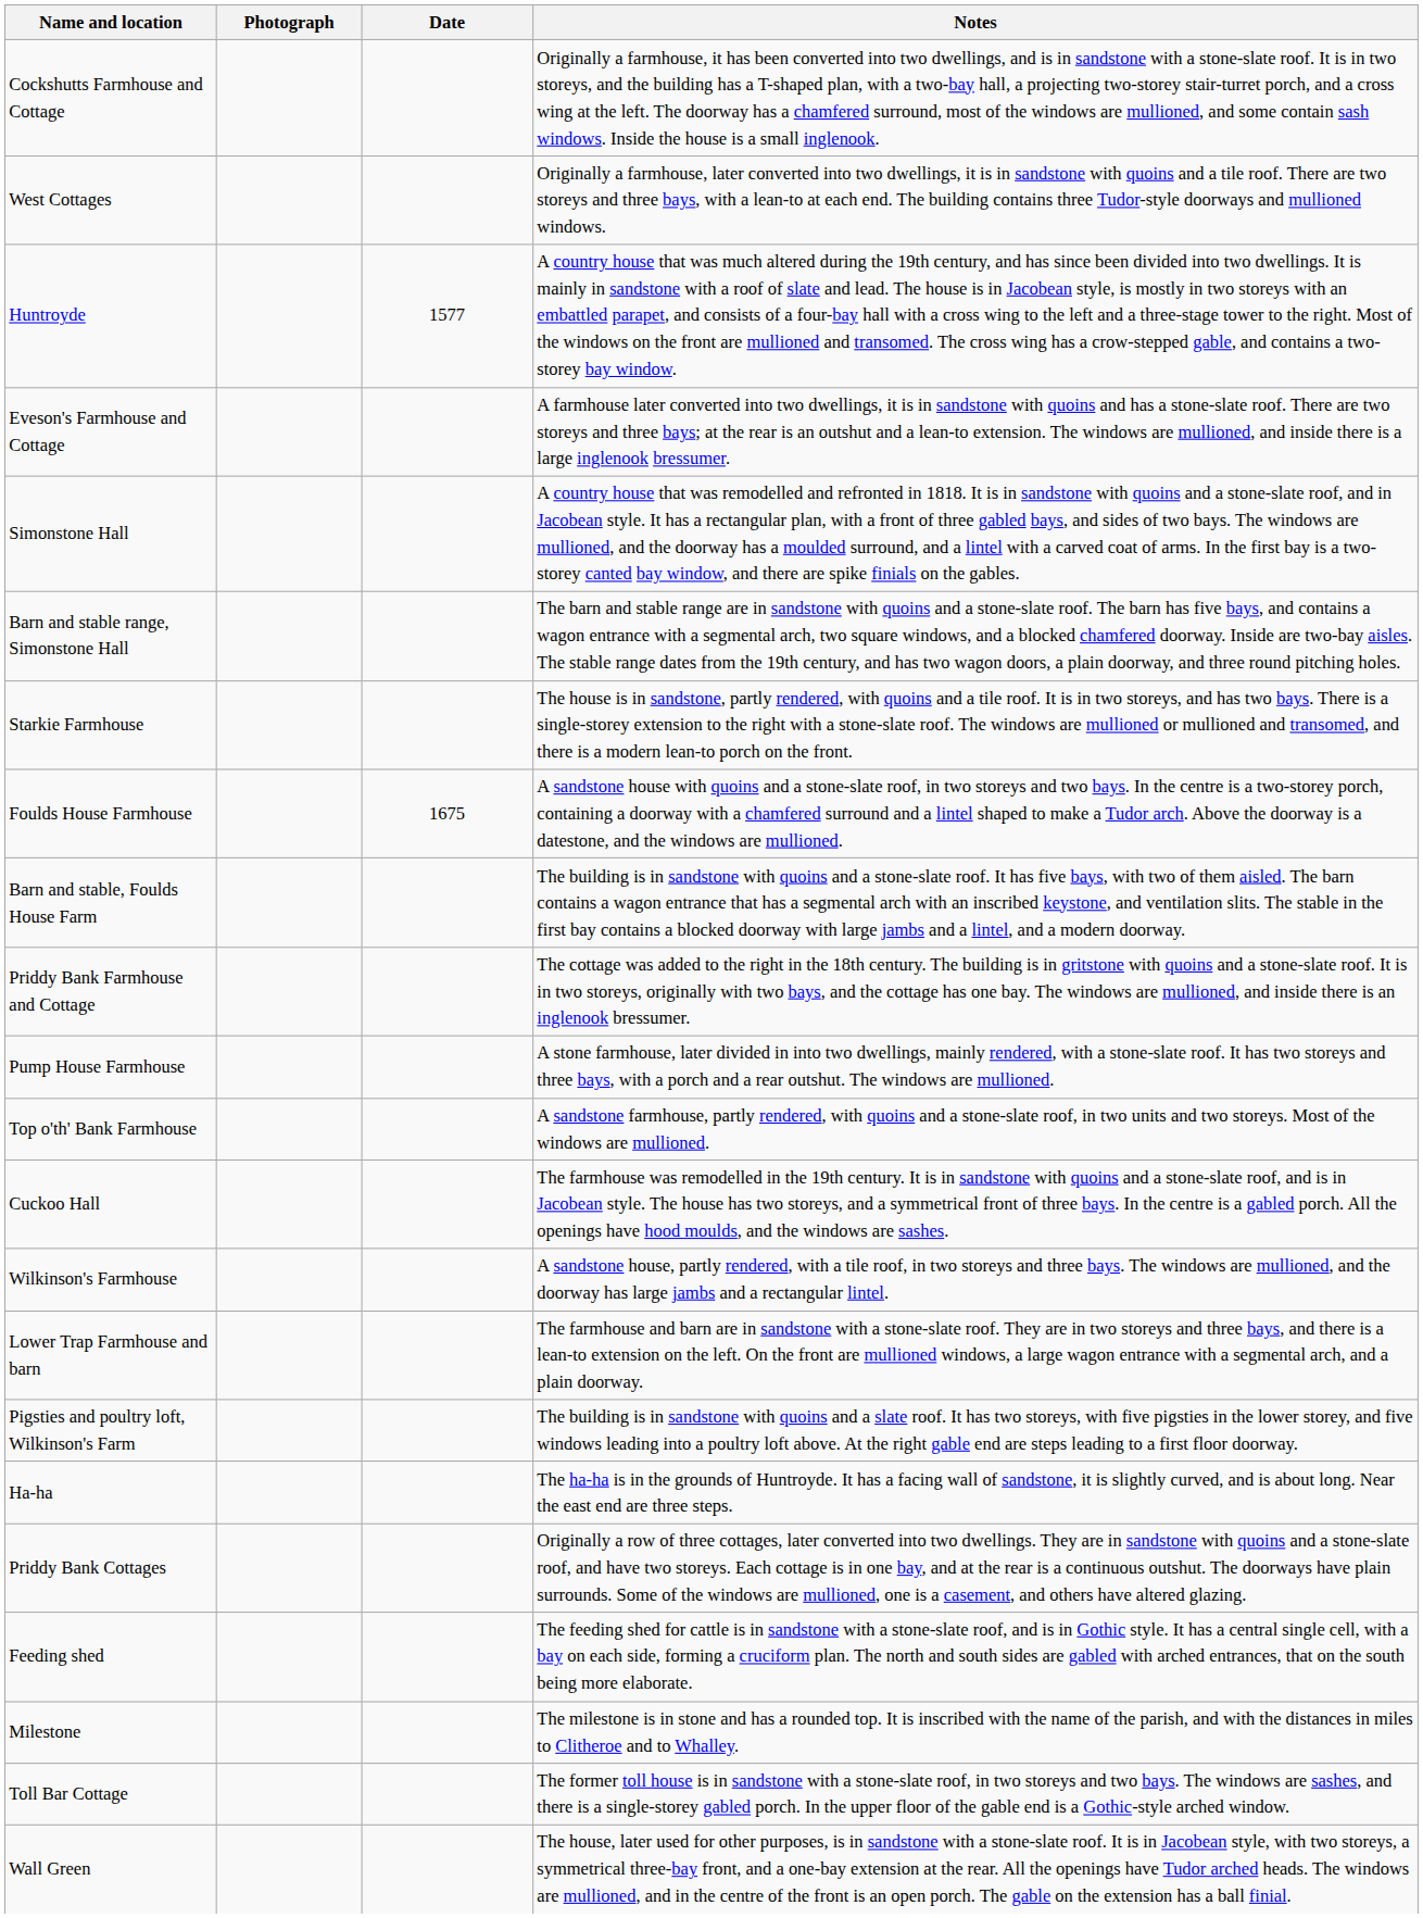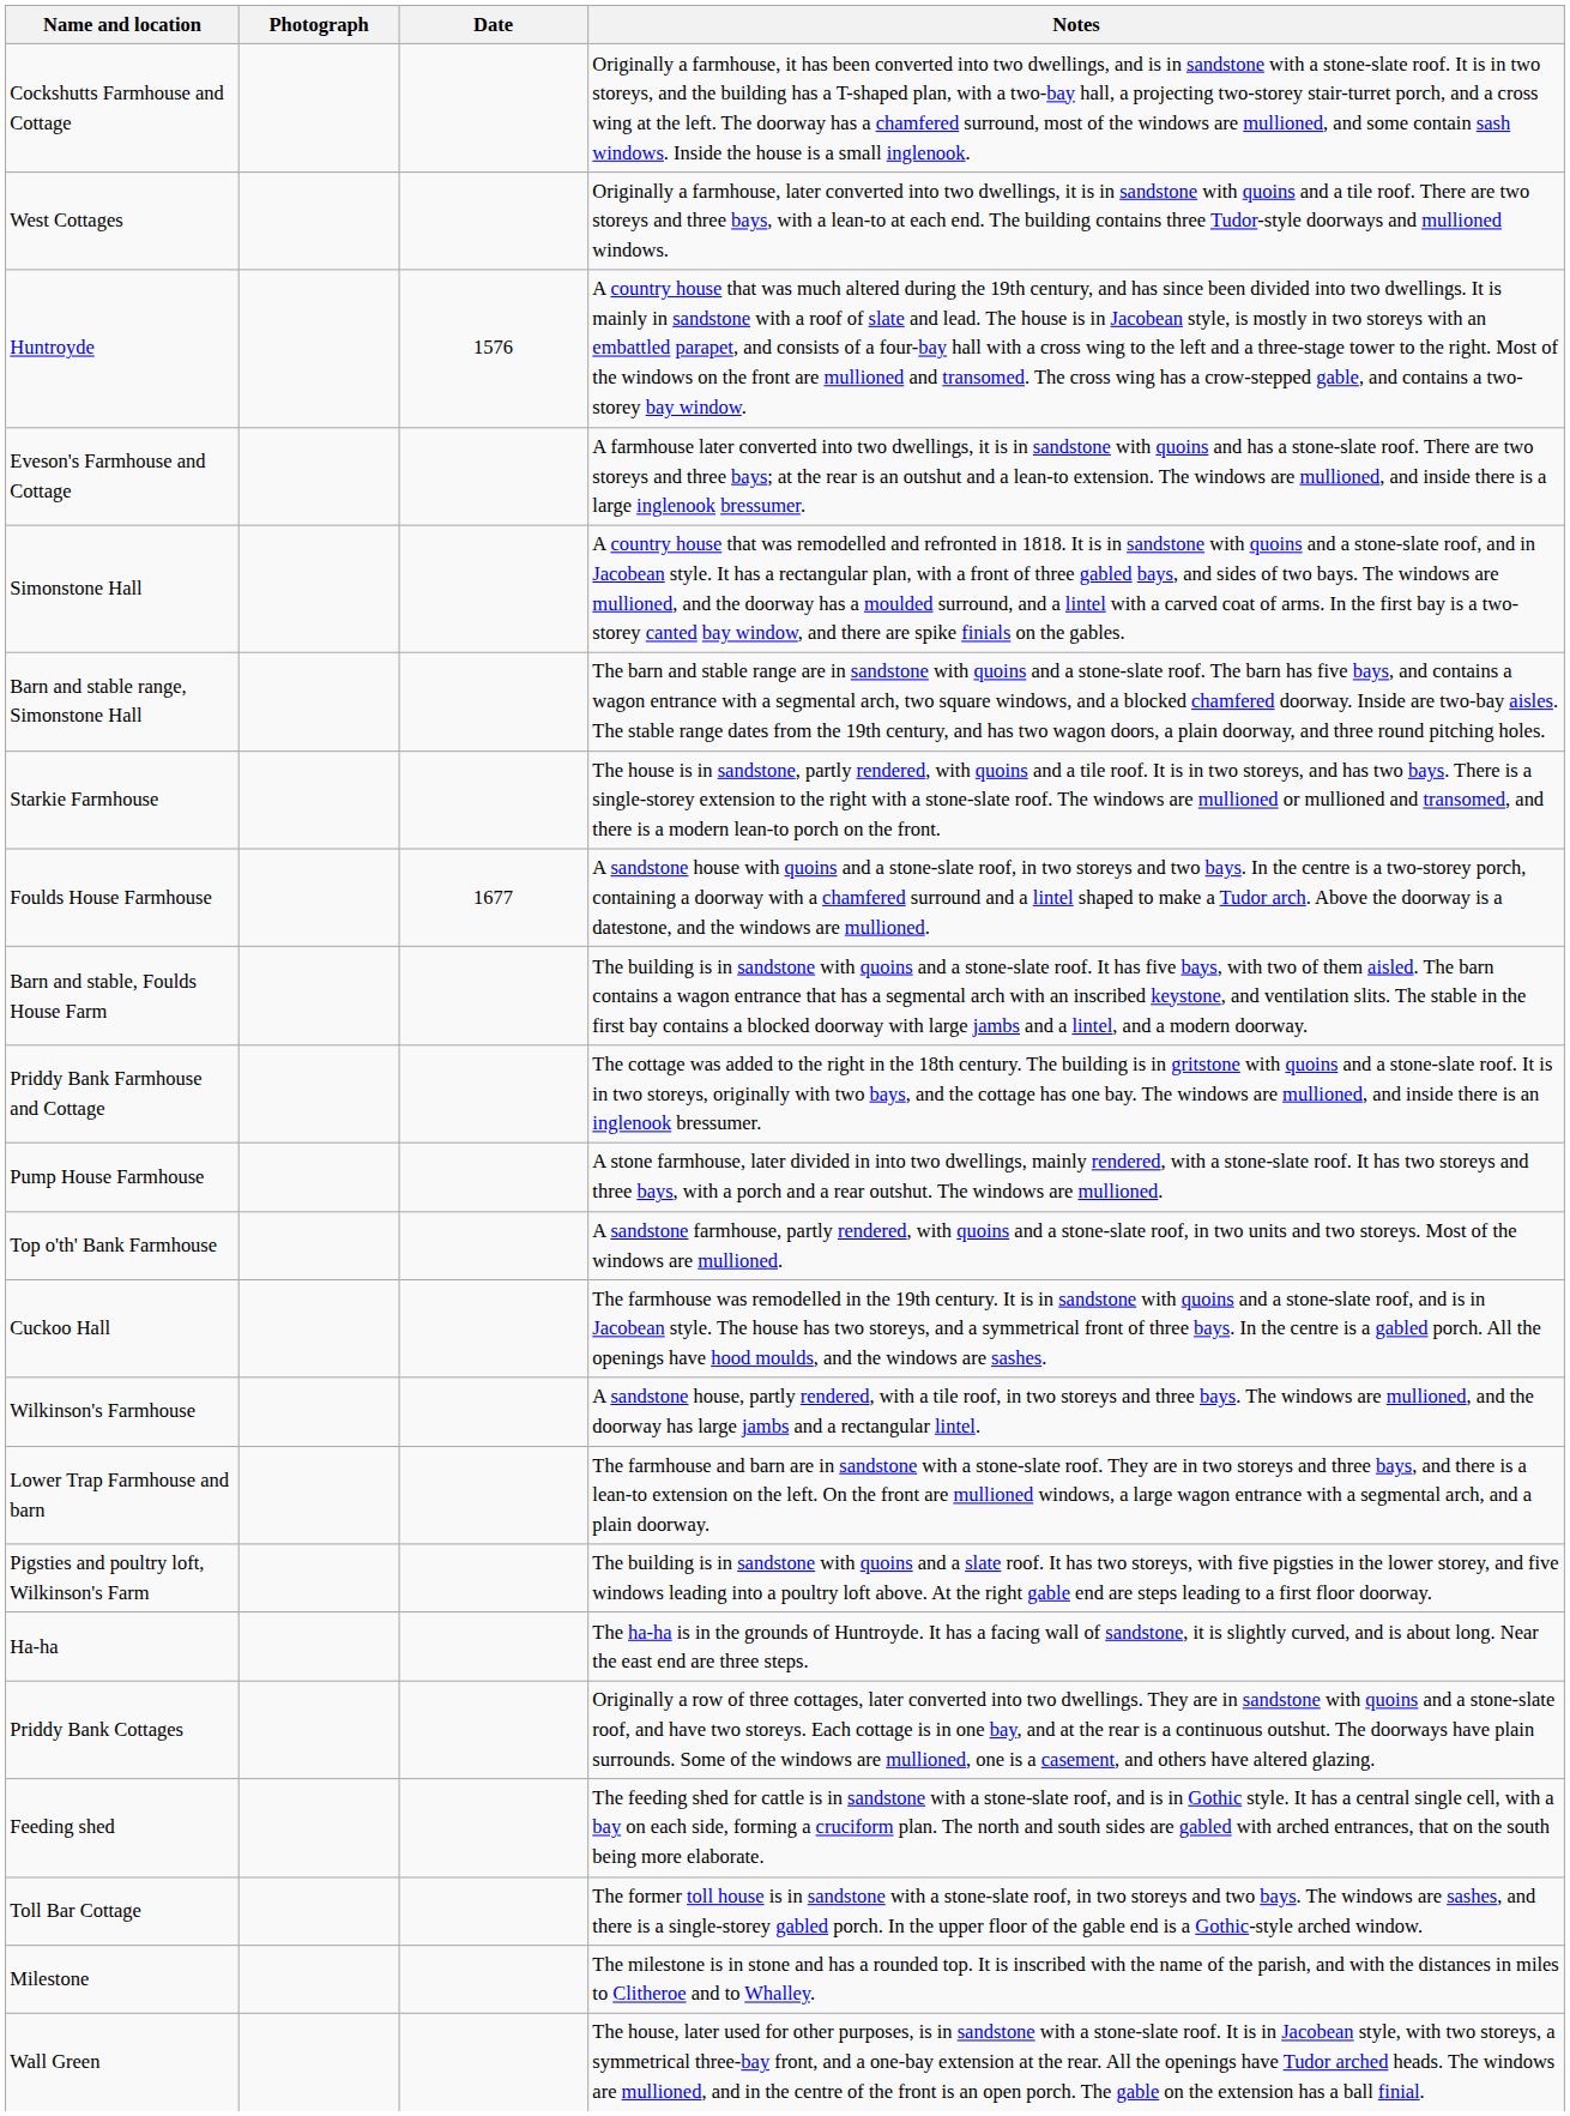 <table class="wikitable sortable plainrowheaders" style="width:100%;border:0px;text-align:left;line-height:150%;">
 <tr>
 <th scope="col"  style="width:150px">Name and location</th>
 <th scope="col"  style="width:100px" class="unsortable">Photograph</th>
 <th scope="col"  style="width:120px">Date</th>
 <th scope="col"  style="width:650px" class="unsortable">Notes</th>
 </tr>
 <tr>
 <td>Cockshutts Farmhouse and Cottage<br><small></small></td>
 <td></td>
 <td align="center"></td>
 <td>Originally a farmhouse, it has been converted into two dwellings, and is in <a href='#'>sandstone</a> with a stone-slate roof.  It is in two storeys, and the building has a T-shaped plan, with a two-<a href='#'>bay</a> hall, a projecting two-storey stair-turret porch, and a cross wing at the left.  The doorway has a <a href='#'>chamfered</a> surround, most of the windows are <a href='#'>mullioned</a>, and some contain <a href='#'>sash windows</a>.  Inside the house is a small <a href='#'>inglenook</a>.</td>
 </tr>
 <tr>
 <td>West Cottages<br><small></small></td>
 <td></td>
 <td align="center"></td>
 <td>Originally a farmhouse, later converted into two dwellings, it is in <a href='#'>sandstone</a> with <a href='#'>quoins</a> and a tile roof.  There are two storeys and three <a href='#'>bays</a>, with a lean-to at each end.  The building contains three <a href='#'>Tudor</a>-style doorways and <a href='#'>mullioned</a> windows.</td>
 </tr>
 <tr>
 <td><a href='#'>Huntroyde</a><br><small></small></td>
 <td></td>
-<td align="center">1577</td>
+<td align="center">1576</td>
 <td>A <a href='#'>country house</a> that was much altered during the 19th century, and has since been divided into two dwellings.  It is mainly in <a href='#'>sandstone</a> with a roof of <a href='#'>slate</a> and lead.  The house is in <a href='#'>Jacobean</a> style, is mostly in two storeys with an <a href='#'>embattled</a> <a href='#'>parapet</a>, and consists of a four-<a href='#'>bay</a> hall with a cross wing to the left and a three-stage tower to the right.  Most of the windows on the front are <a href='#'>mullioned</a> and <a href='#'>transomed</a>.  The cross wing has a crow-stepped <a href='#'>gable</a>, and contains a two-storey <a href='#'>bay window</a>.</td>
 </tr>
 <tr>
 <td>Eveson's Farmhouse and Cottage<br><small></small></td>
 <td></td>
 <td align="center"></td>
 <td>A farmhouse later converted into two dwellings, it is in <a href='#'>sandstone</a> with <a href='#'>quoins</a> and has a stone-slate roof.  There are two storeys and three <a href='#'>bays</a>; at the rear is an outshut and a lean-to extension.  The windows are <a href='#'>mullioned</a>, and inside there is a large <a href='#'>inglenook</a> <a href='#'>bressumer</a>.</td>
 </tr>
 <tr>
 <td>Simonstone Hall<br><small></small></td>
 <td></td>
 <td align="center"></td>
 <td>A <a href='#'>country house</a> that was remodelled and refronted in 1818.  It is in <a href='#'>sandstone</a> with <a href='#'>quoins</a> and a stone-slate roof, and in <a href='#'>Jacobean</a> style.  It has a rectangular plan, with a front of three <a href='#'>gabled</a> <a href='#'>bays</a>, and sides of two bays.  The windows are <a href='#'>mullioned</a>, and the doorway has a <a href='#'>moulded</a> surround, and a <a href='#'>lintel</a> with a carved coat of arms.  In the first bay is a two-storey <a href='#'>canted</a> <a href='#'>bay window</a>, and there are spike <a href='#'>finials</a> on the gables.</td>
 </tr>
 <tr>
 <td>Barn and stable range,<br>Simonstone Hall<br><small></small></td>
 <td></td>
 <td align="center"></td>
 <td>The barn and stable range are in <a href='#'>sandstone</a> with <a href='#'>quoins</a> and a stone-slate roof.  The barn has five <a href='#'>bays</a>, and contains a wagon entrance with a segmental arch, two square windows, and a blocked <a href='#'>chamfered</a> doorway.  Inside are two-bay <a href='#'>aisles</a>.  The stable range dates from the 19th century, and has two wagon doors, a plain doorway, and three round pitching holes.</td>
 </tr>
 <tr>
 <td>Starkie Farmhouse<br><small></small></td>
 <td></td>
 <td align="center"></td>
 <td>The house is in <a href='#'>sandstone</a>, partly <a href='#'>rendered</a>, with <a href='#'>quoins</a> and a tile roof.  It is in two storeys, and has two <a href='#'>bays</a>.  There is a single-storey extension to the right with a stone-slate roof.  The windows are <a href='#'>mullioned</a> or mullioned and <a href='#'>transomed</a>, and there is a modern lean-to porch on the front.</td>
 </tr>
 <tr>
 <td>Foulds House Farmhouse<br><small></small></td>
 <td></td>
-<td align="center">1675</td>
+<td align="center">1677</td>
 <td>A <a href='#'>sandstone</a> house with <a href='#'>quoins</a> and a stone-slate roof, in two storeys and two <a href='#'>bays</a>.  In the centre is a two-storey porch, containing a doorway with a <a href='#'>chamfered</a> surround and a <a href='#'>lintel</a> shaped to make a <a href='#'>Tudor arch</a>.  Above the doorway is a datestone, and the windows are <a href='#'>mullioned</a>.</td>
 </tr>
 <tr>
 <td>Barn and stable, Foulds House Farm<br><small></small></td>
 <td></td>
 <td align="center"></td>
 <td>The building is in <a href='#'>sandstone</a> with <a href='#'>quoins</a> and a stone-slate roof. It has five <a href='#'>bays</a>, with two of them <a href='#'>aisled</a>.  The barn contains a wagon entrance that has a segmental arch with an inscribed <a href='#'>keystone</a>, and ventilation slits.  The stable in the first bay contains a blocked doorway with large <a href='#'>jambs</a> and a <a href='#'>lintel</a>, and a modern doorway.</td>
 </tr>
 <tr>
 <td>Priddy Bank Farmhouse and Cottage<br><small></small></td>
 <td></td>
 <td align="center"></td>
 <td>The cottage was added to the right in the 18th century.  The building is in <a href='#'>gritstone</a> with <a href='#'>quoins</a> and a stone-slate roof.  It is in two storeys, originally with two <a href='#'>bays</a>, and the cottage has one bay.  The windows are <a href='#'>mullioned</a>, and inside there is an <a href='#'>inglenook</a> bressumer.</td>
 </tr>
 <tr>
 <td>Pump House Farmhouse<br><small></small></td>
 <td></td>
 <td align="center"></td>
 <td>A stone farmhouse, later divided in into two dwellings, mainly <a href='#'>rendered</a>, with a stone-slate roof.  It has two storeys and three <a href='#'>bays</a>, with a porch and a rear outshut.  The windows are <a href='#'>mullioned</a>.</td>
 </tr>
 <tr>
 <td>Top o'th' Bank Farmhouse<br><small></small></td>
 <td></td>
 <td align="center"></td>
 <td>A <a href='#'>sandstone</a> farmhouse, partly <a href='#'>rendered</a>, with <a href='#'>quoins</a> and a stone-slate roof, in two units and two storeys.  Most of the windows are <a href='#'>mullioned</a>.</td>
 </tr>
 <tr>
 <td>Cuckoo Hall<br><small></small></td>
 <td></td>
 <td align="center"></td>
 <td>The farmhouse was remodelled in the 19th century.  It is in <a href='#'>sandstone</a> with <a href='#'>quoins</a> and a stone-slate roof, and is in <a href='#'>Jacobean</a> style.  The house has two storeys, and a symmetrical front of three <a href='#'>bays</a>.  In the centre is a <a href='#'>gabled</a> porch.  All the openings have <a href='#'>hood moulds</a>, and the windows are <a href='#'>sashes</a>.</td>
 </tr>
 <tr>
 <td>Wilkinson's Farmhouse<br><small></small></td>
 <td></td>
 <td align="center"></td>
 <td>A <a href='#'>sandstone</a> house, partly <a href='#'>rendered</a>, with a tile roof, in two storeys and three <a href='#'>bays</a>.  The windows are <a href='#'>mullioned</a>, and the doorway has large <a href='#'>jambs</a> and a rectangular <a href='#'>lintel</a>.</td>
 </tr>
 <tr>
 <td>Lower Trap Farmhouse and barn<br><small></small></td>
 <td></td>
 <td align="center"></td>
 <td>The farmhouse and barn are in <a href='#'>sandstone</a> with a stone-slate roof.  They are in two storeys and three <a href='#'>bays</a>, and there is a lean-to extension on the left.  On the front are <a href='#'>mullioned</a> windows, a large wagon entrance with a segmental arch, and a plain doorway.</td>
 </tr>
 <tr>
 <td>Pigsties and poultry loft,<br>Wilkinson's Farm<br><small></small></td>
 <td></td>
 <td align="center"></td>
 <td>The building is in <a href='#'>sandstone</a> with <a href='#'>quoins</a> and a <a href='#'>slate</a> roof.  It has two storeys, with five pigsties in the lower storey, and five windows leading into a poultry loft above.  At the right <a href='#'>gable</a> end are steps leading to a first floor doorway.</td>
 </tr>
 <tr>
 <td>Ha-ha<br><small></small></td>
 <td></td>
 <td align="center"></td>
 <td>The <a href='#'>ha-ha</a> is in the grounds of Huntroyde.  It has a facing wall of <a href='#'>sandstone</a>, it is slightly curved, and is about  long.  Near the east end are three steps.</td>
 </tr>
 <tr>
 <td>Priddy Bank Cottages<br><small></small></td>
 <td></td>
 <td align="center"></td>
 <td>Originally a row of three cottages, later converted into two dwellings.  They are in <a href='#'>sandstone</a> with <a href='#'>quoins</a> and a stone-slate roof, and have two storeys.  Each cottage is in one <a href='#'>bay</a>, and at the rear is a continuous outshut.  The doorways have plain surrounds.  Some of the windows are <a href='#'>mullioned</a>, one is a <a href='#'>casement</a>, and others have altered glazing.</td>
 </tr>
 <tr>
 <td>Feeding shed<br><small></small></td>
 <td></td>
 <td align="center"></td>
 <td>The feeding shed for cattle is in <a href='#'>sandstone</a> with a stone-slate roof, and is in <a href='#'>Gothic</a> style.  It has a central single cell, with a <a href='#'>bay</a> on each side, forming a <a href='#'>cruciform</a> plan.  The north and south sides are <a href='#'>gabled</a> with arched entrances, that on the south being more elaborate.</td>
 </tr>
 <tr>
+<td>Toll Bar Cottage<br><small></small></td>
+<td></td>
+<td align="center"></td>
+<td>The former <a href='#'>toll house</a> is in <a href='#'>sandstone</a> with a stone-slate roof, in two storeys and two <a href='#'>bays</a>.  The windows are <a href='#'>sashes</a>, and there is a single-storey <a href='#'>gabled</a> porch.  In the upper floor of the gable end is a <a href='#'>Gothic</a>-style arched window.</td>
+</tr>
+<tr>
 <td>Milestone<br><small></small></td>
 <td></td>
 <td align="center"></td>
 <td>The milestone is in stone and has a rounded top.  It is inscribed with the name of the parish, and with the distances in miles to <a href='#'>Clitheroe</a> and to <a href='#'>Whalley</a>.</td>
-</tr>
-<tr>
-<td>Toll Bar Cottage<br><small></small></td>
-<td></td>
-<td align="center"></td>
-<td>The former <a href='#'>toll house</a> is in <a href='#'>sandstone</a> with a stone-slate roof, in two storeys and two <a href='#'>bays</a>.  The windows are <a href='#'>sashes</a>, and there is a single-storey <a href='#'>gabled</a> porch.  In the upper floor of the gable end is a <a href='#'>Gothic</a>-style arched window.</td>
 </tr>
 <tr>
 <td>Wall Green<br><small></small></td>
 <td></td>
 <td align="center"></td>
 <td>The house, later used for other purposes, is in <a href='#'>sandstone</a> with a stone-slate roof.  It is in <a href='#'>Jacobean</a> style, with two storeys, a symmetrical three-<a href='#'>bay</a> front, and a one-bay extension at the rear.  All the openings have <a href='#'>Tudor arched</a> heads.  The windows are <a href='#'>mullioned</a>, and in the centre of the front is an open porch.  The <a href='#'>gable</a> on the extension has a ball <a href='#'>finial</a>.</td>
 </tr>
 <tr>
 </tr>
 </table>
